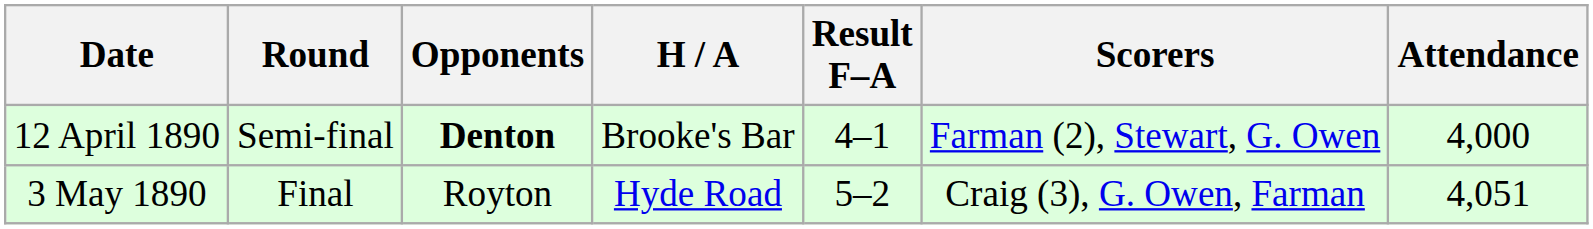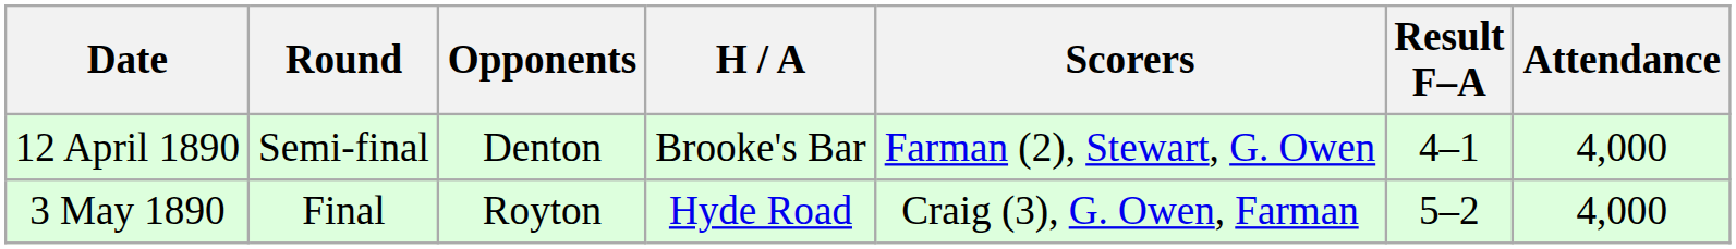 <table class="wikitable" style="text-align:center">
 <tr>
 <th>Date</th>
 <th>Round</th>
 <th>Opponents</th>
 <th>H / A</th>
+<th>Scorers</th>
 <th>Result<br>F–A</th>
-<th>Scorers</th>
 <th>Attendance</th>
 </tr>
 <tr bgcolor="#ddffdd">
 <td>12 April 1890</td>
 <td>Semi-final</td>
-<td><strong>Denton</strong></td>
+<td>Denton</td>
 <td>Brooke's Bar</td>
+<td><a href='#'>Farman</a> (2), <a href='#'>Stewart</a>, <a href='#'>G. Owen</a></td>
 <td>4–1</td>
-<td><a href='#'>Farman</a> (2), <a href='#'>Stewart</a>, <a href='#'>G. Owen</a></td>
 <td>4,000</td>
 </tr>
 <tr bgcolor="#ddffdd">
 <td>3 May 1890</td>
 <td>Final</td>
 <td>Royton</td>
 <td><a href='#'>Hyde Road</a></td>
+<td>Craig (3), <a href='#'>G. Owen</a>, <a href='#'>Farman</a></td>
 <td>5–2</td>
-<td>Craig (3), <a href='#'>G. Owen</a>, <a href='#'>Farman</a></td>
-<td>4,051</td>
+<td>4,000</td>
 </tr>
 </table>
